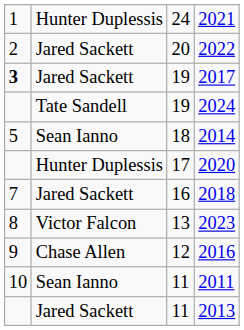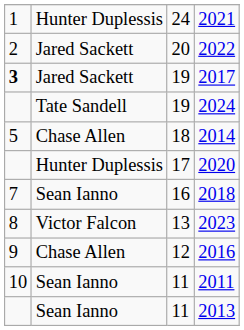 <table class="wikitable">
 <tr>
 </tr>
 <tr>
 <td>1</td>
 <td>Hunter Duplessis</td>
 <td>24</td>
 <td><a href='#'>2021</a></td>
 </tr>
 <tr>
 <td>2</td>
 <td>Jared Sackett</td>
 <td>20</td>
 <td><a href='#'>2022</a></td>
 </tr>
 <tr>
 <td><strong>3</strong></td>
 <td>Jared Sackett</td>
 <td>19</td>
 <td><a href='#'>2017</a></td>
 </tr>
 <tr>
 <td></td>
 <td>Tate Sandell</td>
 <td>19</td>
 <td><a href='#'>2024</a></td>
 </tr>
 <tr>
 <td>5</td>
-<td>Sean Ianno</td>
+<td>Chase Allen</td>
 <td>18</td>
 <td><a href='#'>2014</a></td>
 </tr>
 <tr>
 <td></td>
 <td>Hunter Duplessis</td>
 <td>17</td>
 <td><a href='#'>2020</a></td>
 </tr>
 <tr>
 <td>7</td>
-<td>Jared Sackett</td>
+<td>Sean Ianno</td>
 <td>16</td>
 <td><a href='#'>2018</a></td>
 </tr>
 <tr>
 <td>8</td>
 <td>Victor Falcon</td>
 <td>13</td>
 <td><a href='#'>2023</a></td>
 </tr>
 <tr>
 <td>9</td>
 <td>Chase Allen</td>
 <td>12</td>
 <td><a href='#'>2016</a></td>
 </tr>
 <tr>
 <td>10</td>
 <td>Sean Ianno</td>
 <td>11</td>
 <td><a href='#'>2011</a></td>
 </tr>
 <tr>
 <td></td>
-<td>Jared Sackett</td>
+<td>Sean Ianno</td>
 <td>11</td>
 <td><a href='#'>2013</a></td>
 </tr>
 </table>
